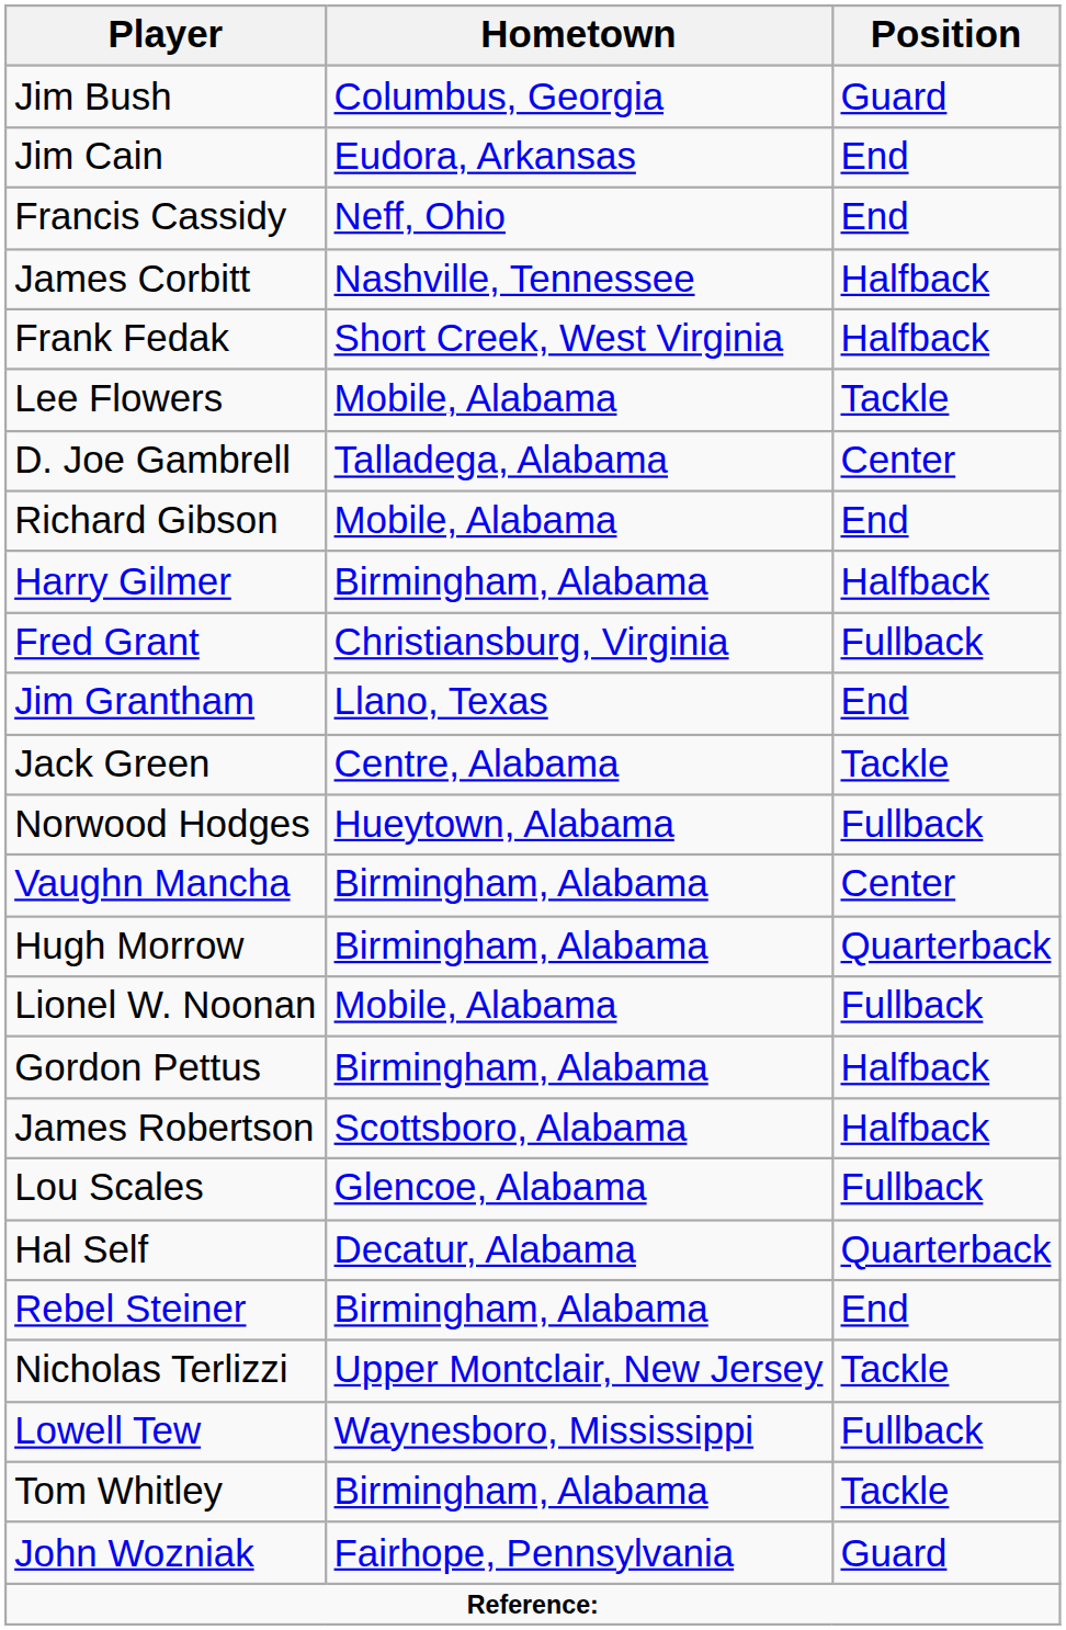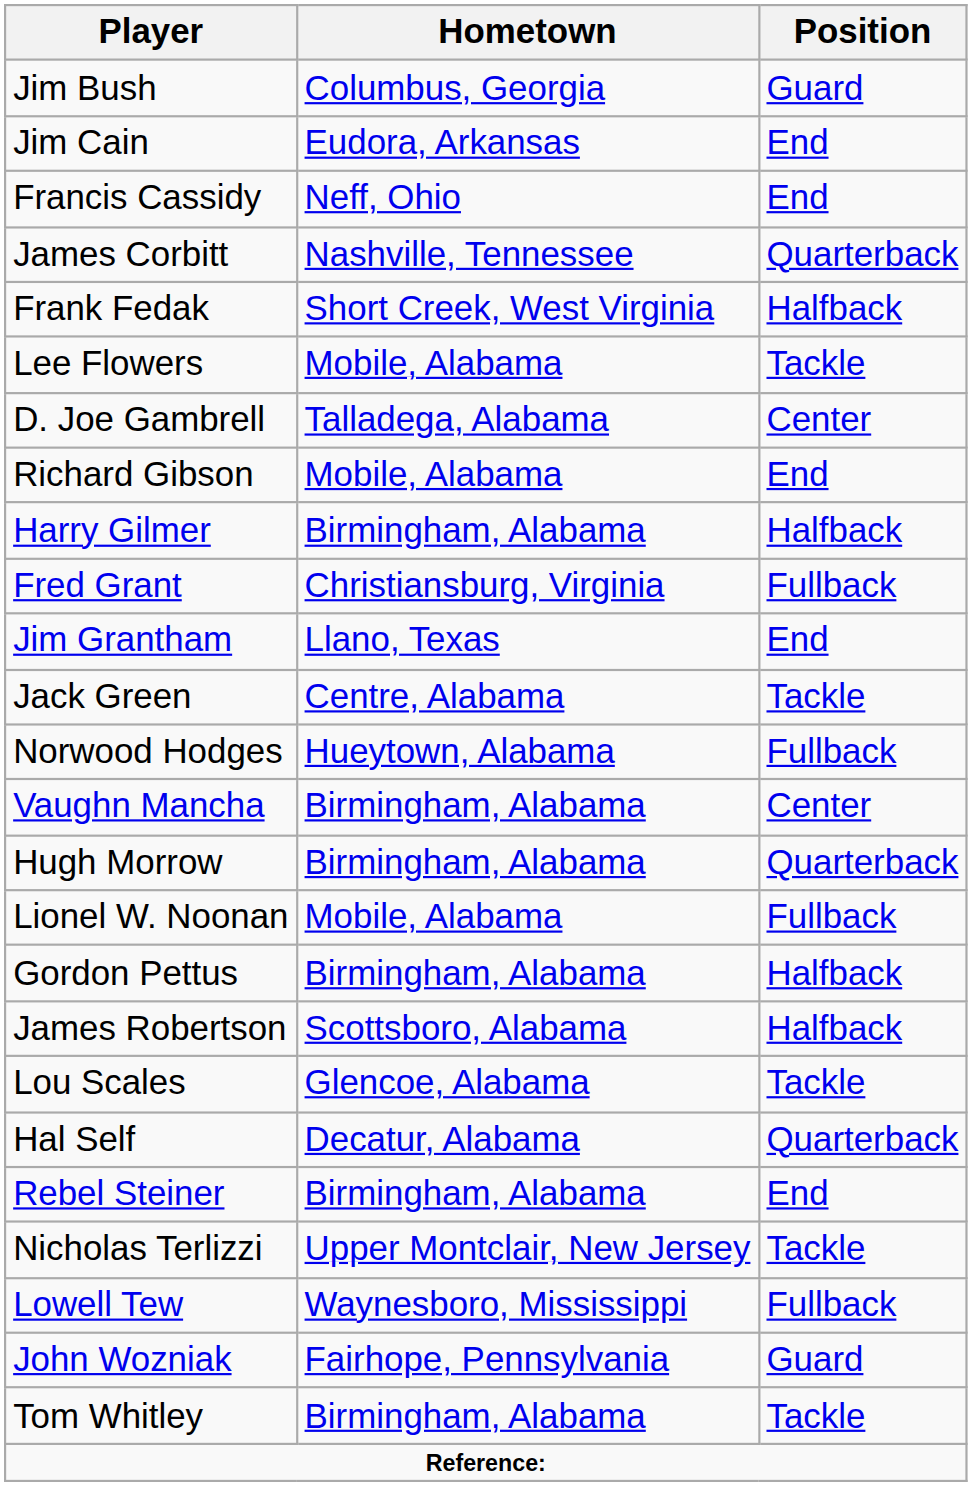 <table class="wikitable" border="1">
 <tr ;>
 <th>Player</th>
 <th>Hometown</th>
 <th>Position</th>
 </tr>
 <tr>
 <td>Jim Bush</td>
 <td><a href='#'>Columbus, Georgia</a></td>
 <td><a href='#'>Guard</a></td>
 </tr>
 <tr>
 <td>Jim Cain</td>
 <td><a href='#'>Eudora, Arkansas</a></td>
 <td><a href='#'>End</a></td>
 </tr>
 <tr>
 <td>Francis Cassidy</td>
 <td><a href='#'>Neff, Ohio</a></td>
 <td><a href='#'>End</a></td>
 </tr>
 <tr>
 <td>James Corbitt</td>
 <td><a href='#'>Nashville, Tennessee</a></td>
-<td><a href='#'>Halfback</a></td>
+<td><a href='#'>Quarterback</a></td>
 </tr>
 <tr>
 <td>Frank Fedak</td>
 <td><a href='#'>Short Creek, West Virginia</a></td>
 <td><a href='#'>Halfback</a></td>
 </tr>
 <tr>
 <td>Lee Flowers</td>
 <td><a href='#'>Mobile, Alabama</a></td>
 <td><a href='#'>Tackle</a></td>
 </tr>
 <tr>
 <td>D. Joe Gambrell</td>
 <td><a href='#'>Talladega, Alabama</a></td>
 <td><a href='#'>Center</a></td>
 </tr>
 <tr>
 <td>Richard Gibson</td>
 <td><a href='#'>Mobile, Alabama</a></td>
 <td><a href='#'>End</a></td>
 </tr>
 <tr>
 <td><a href='#'>Harry Gilmer</a></td>
 <td><a href='#'>Birmingham, Alabama</a></td>
 <td><a href='#'>Halfback</a></td>
 </tr>
 <tr>
 <td><a href='#'>Fred Grant</a></td>
 <td><a href='#'>Christiansburg, Virginia</a></td>
 <td><a href='#'>Fullback</a></td>
 </tr>
 <tr>
 <td><a href='#'>Jim Grantham</a></td>
 <td><a href='#'>Llano, Texas</a></td>
 <td><a href='#'>End</a></td>
 </tr>
 <tr>
 <td>Jack Green</td>
 <td><a href='#'>Centre, Alabama</a></td>
 <td><a href='#'>Tackle</a></td>
 </tr>
 <tr>
 <td>Norwood Hodges</td>
 <td><a href='#'>Hueytown, Alabama</a></td>
 <td><a href='#'>Fullback</a></td>
 </tr>
 <tr>
 <td><a href='#'>Vaughn Mancha</a></td>
 <td><a href='#'>Birmingham, Alabama</a></td>
 <td><a href='#'>Center</a></td>
 </tr>
 <tr>
 <td>Hugh Morrow</td>
 <td><a href='#'>Birmingham, Alabama</a></td>
 <td><a href='#'>Quarterback</a></td>
 </tr>
 <tr>
 <td>Lionel W. Noonan</td>
 <td><a href='#'>Mobile, Alabama</a></td>
 <td><a href='#'>Fullback</a></td>
 </tr>
 <tr>
 <td>Gordon Pettus</td>
 <td><a href='#'>Birmingham, Alabama</a></td>
 <td><a href='#'>Halfback</a></td>
 </tr>
 <tr>
 <td>James Robertson</td>
 <td><a href='#'>Scottsboro, Alabama</a></td>
 <td><a href='#'>Halfback</a></td>
 </tr>
 <tr>
 <td>Lou Scales</td>
 <td><a href='#'>Glencoe, Alabama</a></td>
-<td><a href='#'>Fullback</a></td>
+<td><a href='#'>Tackle</a></td>
 </tr>
 <tr>
 <td>Hal Self</td>
 <td><a href='#'>Decatur, Alabama</a></td>
 <td><a href='#'>Quarterback</a></td>
 </tr>
 <tr>
 <td><a href='#'>Rebel Steiner</a></td>
 <td><a href='#'>Birmingham, Alabama</a></td>
 <td><a href='#'>End</a></td>
 </tr>
 <tr>
 <td>Nicholas Terlizzi</td>
 <td><a href='#'>Upper Montclair, New Jersey</a></td>
 <td><a href='#'>Tackle</a></td>
 </tr>
 <tr>
 <td><a href='#'>Lowell Tew</a></td>
 <td><a href='#'>Waynesboro, Mississippi</a></td>
 <td><a href='#'>Fullback</a></td>
 </tr>
 <tr>
+<td><a href='#'>John Wozniak</a></td>
+<td><a href='#'>Fairhope, Pennsylvania</a></td>
+<td><a href='#'>Guard</a></td>
+</tr>
+<tr>
 <td>Tom Whitley</td>
 <td><a href='#'>Birmingham, Alabama</a></td>
 <td><a href='#'>Tackle</a></td>
 </tr>
 <tr>
-<td><a href='#'>John Wozniak</a></td>
-<td><a href='#'>Fairhope, Pennsylvania</a></td>
-<td><a href='#'>Guard</a></td>
-</tr>
-<tr>
 <td colspan="3" style="font-size: 8pt" align="center"><strong>Reference:</strong></td>
 </tr>
 </table>
